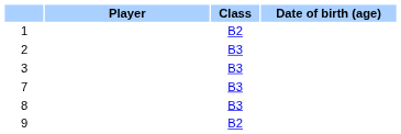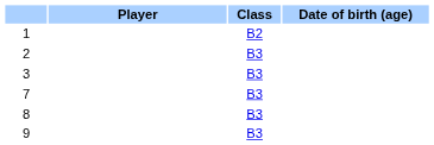 <table class="sortable" border="0" cellspacing="2" cellpadding="2">
 <tr style="background-color:#AAD0FF">
 <th width=8%></th>
 <th width=34%>Player</th>
 <th width=10%>Class</th>
 <th width=28%>Date of birth (age)</th>
 </tr>
 <tr>
 <td style="text-align: center;">1</td>
 <td></td>
 <td style="text-align: center;"><a href='#'>B2</a></td>
 <td style="text-align: center;"></td>
 </tr>
 <tr>
 <td style="text-align: center;">2</td>
 <td></td>
 <td style="text-align: center;"><a href='#'>B3</a></td>
 <td style="text-align: center;"></td>
 </tr>
 <tr>
 <td style="text-align: center;">3</td>
 <td></td>
 <td style="text-align: center;"><a href='#'>B3</a></td>
 <td style="text-align: center;"></td>
 </tr>
 <tr>
 <td style="text-align: center;">7</td>
 <td></td>
 <td style="text-align: center;"><a href='#'>B3</a></td>
 <td style="text-align: center;"></td>
 </tr>
 <tr>
 <td style="text-align: center;">8</td>
 <td></td>
 <td style="text-align: center;"><a href='#'>B3</a></td>
 <td style="text-align: center;"></td>
 </tr>
 <tr>
 <td style="text-align: center;">9</td>
 <td></td>
-<td style="text-align: center;"><a href='#'>B2</a></td>
+<td style="text-align: center;"><a href='#'>B3</a></td>
 <td style="text-align: center;"></td>
 </tr>
 </table>
